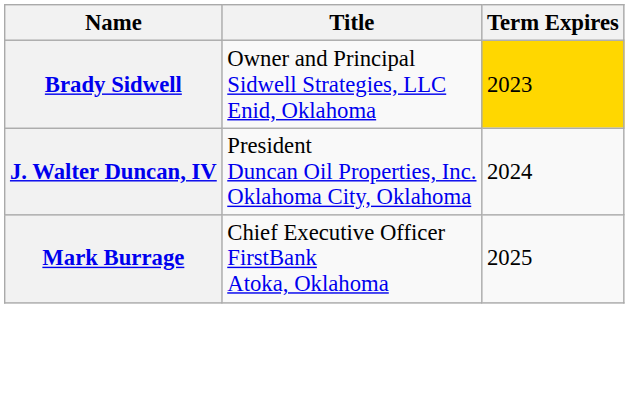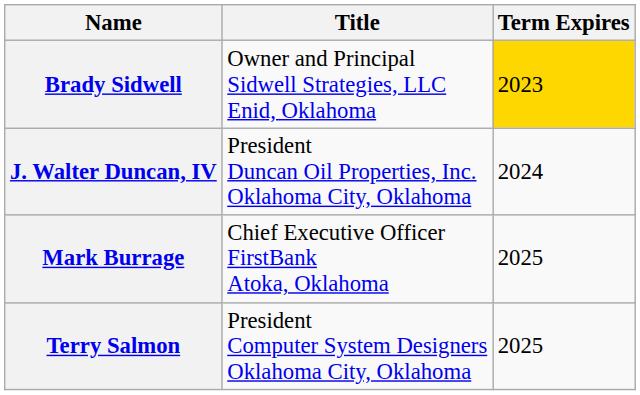 <table class="wikitable sortable">
 <tr>
 <th>Name</th>
 <th>Title</th>
 <th>Term Expires</th>
 </tr>
 <tr>
 <th><a href='#'>Brady Sidwell</a></th>
 <td>Owner and Principal<br><a href='#'>Sidwell Strategies, LLC</a><br><a href='#'>Enid, Oklahoma</a></td>
 <td style="background: gold;">2023</td>
 </tr>
 <tr>
 <th><a href='#'>J. Walter Duncan, IV</a></th>
 <td>President<br><a href='#'>Duncan Oil Properties, Inc.</a><br><a href='#'>Oklahoma City, Oklahoma</a></td>
 <td>2024</td>
 </tr>
 <tr>
 <th><a href='#'>Mark Burrage</a></th>
 <td>Chief Executive Officer<br><a href='#'>FirstBank</a><br><a href='#'>Atoka, Oklahoma</a></td>
 <td>2025</td>
 </tr>
+<tr>
+<th><a href='#'>Terry Salmon</a></th>
+<td>President<br><a href='#'>Computer System Designers</a><br><a href='#'>Oklahoma City, Oklahoma</a></td>
+<td>2025</td>
+</tr>
 </table>
